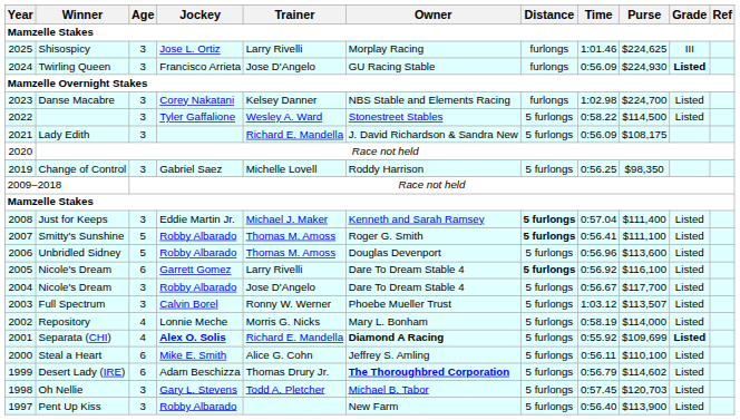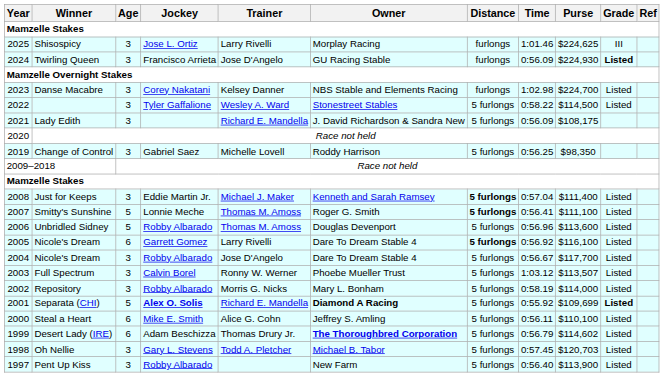 <table class="wikitable sortable" style="font-size:95%">
 <tr>
 <th>Year</th>
 <th>Winner</th>
 <th>Age</th>
 <th>Jockey</th>
 <th>Trainer</th>
 <th>Owner</th>
 <th>Distance</th>
 <th>Time</th>
 <th>Purse</th>
 <th>Grade</th>
 <th>Ref</th>
 </tr>
 <tr style="font-size:90%; background-color:white">
 <td align="left" colspan=11><strong>Mamzelle  Stakes</strong></td>
 </tr>
 <tr style="font-size:90%; background-color:lightcyan">
 <td align=center>2025</td>
 <td>Shisospicy</td>
 <td align=center>3</td>
 <td><a href='#'>Jose L. Ortiz</a></td>
 <td>Larry Rivelli</td>
 <td>Morplay Racing</td>
 <td align=center> furlongs</td>
 <td align=center>1:01.46</td>
 <td align=center>$224,625</td>
 <td align=center>III</td>
 <td></td>
 </tr>
 <tr style="font-size:90%; background-color:lightcyan">
 <td align=center>2024</td>
 <td>Twirling Queen</td>
 <td align=center>3</td>
 <td>Francisco Arrieta</td>
 <td>Jose D'Angelo</td>
 <td>GU Racing Stable</td>
 <td align=center> furlongs</td>
 <td align=center>0:56.09</td>
 <td align=center>$224,930</td>
 <td align=center><strong>Listed</strong></td>
 <td></td>
 </tr>
 <tr style="font-size:90%; background-color:white">
 <td align="left" colspan=11><strong>Mamzelle Overnight Stakes</strong></td>
 </tr>
 <tr style="font-size:90%; background-color:lightcyan">
 <td align=center>2023</td>
 <td>Danse Macabre</td>
 <td align=center>3</td>
 <td><a href='#'>Corey Nakatani</a></td>
 <td>Kelsey Danner</td>
 <td>NBS Stable and Elements Racing</td>
 <td align=center> furlongs</td>
 <td align=center>1:02.98</td>
 <td align=center>$224,700</td>
 <td align=center>Listed</td>
 <td></td>
 </tr>
 <tr style="font-size:90%; background-color:lightcyan">
 <td align=center>2022</td>
 <td></td>
 <td align=center>3</td>
 <td><a href='#'>Tyler Gaffalione</a></td>
 <td><a href='#'>Wesley A. Ward</a></td>
 <td><a href='#'>Stonestreet Stables</a></td>
 <td align=center>5 furlongs</td>
 <td align=center>0:58.22</td>
 <td align=center>$114,500</td>
 <td align=center>Listed</td>
 <td></td>
 </tr>
 <tr style="font-size:90%; background-color:lightcyan">
 <td align=center>2021</td>
 <td>Lady Edith</td>
 <td align=center>3</td>
 <td></td>
 <td><a href='#'>Richard E. Mandella</a></td>
 <td>J. David Richardson & Sandra New</td>
 <td align=center>5 furlongs</td>
 <td align=center>0:56.09</td>
 <td align=center>$108,175</td>
 <td align=center></td>
 <td></td>
 </tr>
 <tr style="font-size:90%; background-color:white">
 <td align="center">2020</td>
 <td align="center" colspan=10><em>Race not held</em></td>
 </tr>
 <tr style="font-size:90%; background-color:lightcyan">
 <td align=center>2019</td>
 <td>Change of Control</td>
 <td align=center>3</td>
 <td>Gabriel Saez</td>
 <td>Michelle Lovell</td>
 <td>Roddy Harrison</td>
 <td align=center>5 furlongs</td>
 <td align=center>0:56.25</td>
 <td align=center>$98,350</td>
 <td align=center></td>
 <td></td>
 </tr>
 <tr style="font-size:90%; background-color:white">
 <td align="left" colspan=2>2009–2018</td>
 <td align="center" colspan=9><em>Race not held</em></td>
 </tr>
 <tr style="font-size:90%; background-color:white">
 <td align="left" colspan=11><strong>Mamzelle  Stakes</strong></td>
 </tr>
 <tr style="font-size:90%; background-color:lightcyan">
 <td align=center>2008</td>
 <td>Just for Keeps</td>
 <td align=center>3</td>
 <td>Eddie Martin Jr.</td>
 <td><a href='#'>Michael J. Maker</a></td>
 <td><a href='#'>Kenneth and Sarah Ramsey</a></td>
 <td align=center><strong>5 furlongs</strong></td>
 <td align=center>0:57.04</td>
 <td align=center>$111,400</td>
 <td align=center>Listed</td>
 <td></td>
 </tr>
 <tr style="font-size:90%; background-color:lightcyan">
 <td align=center>2007</td>
 <td>Smitty's Sunshine</td>
 <td align=center>5</td>
-<td><a href='#'>Robby Albarado</a></td>
+<td>Lonnie Meche</td>
 <td><a href='#'>Thomas M. Amoss</a></td>
 <td>Roger G. Smith</td>
 <td align=center><strong>5 furlongs</strong></td>
 <td align=center>0:56.41</td>
 <td align=center>$111,100</td>
 <td align=center>Listed</td>
 <td></td>
 </tr>
 <tr style="font-size:90%; background-color:lightcyan">
 <td align=center>2006</td>
 <td>Unbridled Sidney</td>
 <td align=center>5</td>
 <td><a href='#'>Robby Albarado</a></td>
 <td><a href='#'>Thomas M. Amoss</a></td>
 <td>Douglas Devenport</td>
 <td align=center>5 furlongs</td>
 <td align=center>0:56.96</td>
 <td align=center>$113,600</td>
 <td align=center>Listed</td>
 <td></td>
 </tr>
 <tr style="font-size:90%; background-color:lightcyan">
 <td align=center>2005</td>
 <td>Nicole's Dream</td>
 <td align=center>6</td>
 <td><a href='#'>Garrett Gomez</a></td>
 <td>Larry Rivelli</td>
 <td>Dare To Dream Stable 4</td>
 <td align=center><strong>5 furlongs</strong></td>
 <td align=center>0:56.92</td>
 <td align=center>$116,100</td>
 <td align=center>Listed</td>
 <td></td>
 </tr>
 <tr style="font-size:90%; background-color:lightcyan">
 <td align=center>2004</td>
 <td>Nicole's Dream</td>
 <td align=center>3</td>
 <td><a href='#'>Robby Albarado</a></td>
 <td>Jose D'Angelo</td>
 <td>Dare To Dream Stable 4</td>
 <td align=center>5 furlongs</td>
 <td align=center>0:56.67</td>
 <td align=center>$117,700</td>
 <td align=center>Listed</td>
 <td></td>
 </tr>
 <tr style="font-size:90%; background-color:lightcyan">
 <td align=center>2003</td>
 <td>Full Spectrum</td>
 <td align=center>3</td>
 <td><a href='#'>Calvin Borel</a></td>
 <td>Ronny W. Werner</td>
 <td>Phoebe Mueller Trust</td>
 <td align=center>5 furlongs</td>
 <td align=center>1:03.12</td>
 <td align=center>$113,507</td>
 <td align=center>Listed</td>
 <td></td>
 </tr>
 <tr style="font-size:90%; background-color:lightcyan">
 <td align=center>2002</td>
 <td>Repository</td>
-<td align=center>4</td>
-<td>Lonnie Meche</td>
+<td align=center>3</td>
+<td><a href='#'>Robby Albarado</a></td>
 <td>Morris G. Nicks</td>
 <td>Mary L. Bonham</td>
 <td align=center>5 furlongs</td>
 <td align=center>0:58.19</td>
 <td align=center>$114,000</td>
 <td align=center>Listed</td>
 <td></td>
 </tr>
 <tr style="font-size:90%; background-color:lightcyan">
 <td align=center>2001</td>
 <td>Separata (<a href='#'>CHI</a>)</td>
-<td align=center>4</td>
+<td align=center>5</td>
 <td><strong><a href='#'>Alex O. Solis</a></strong></td>
 <td><a href='#'>Richard E. Mandella</a></td>
 <td><strong>Diamond A Racing</strong></td>
 <td align=center>5 furlongs</td>
 <td align=center>0:55.92</td>
 <td align=center>$109,699</td>
 <td align=center><strong>Listed</strong></td>
 <td></td>
 </tr>
 <tr style="font-size:90%; background-color:lightcyan">
 <td align=center>2000</td>
 <td>Steal a Heart</td>
 <td align=center>6</td>
 <td><a href='#'>Mike E. Smith</a></td>
 <td>Alice G. Cohn</td>
 <td>Jeffrey S. Amling</td>
 <td align=center>5 furlongs</td>
 <td align=center>0:56.11</td>
 <td align=center>$110,100</td>
 <td align=center>Listed</td>
 <td></td>
 </tr>
 <tr style="font-size:90%; background-color:lightcyan">
 <td align=center>1999</td>
 <td>Desert Lady (<a href='#'>IRE</a>)</td>
 <td align=center>6</td>
 <td>Adam Beschizza</td>
 <td>Thomas Drury Jr.</td>
 <td><strong><a href='#'>The Thoroughbred Corporation</a></strong></td>
 <td align=center>5 furlongs</td>
 <td align=center>0:56.79</td>
 <td align=center>$114,602</td>
 <td align=center>Listed</td>
 <td></td>
 </tr>
 <tr style="font-size:90%; background-color:lightcyan">
 <td align=center>1998</td>
 <td>Oh Nellie</td>
 <td align=center>3</td>
 <td><a href='#'>Gary L. Stevens</a></td>
 <td><a href='#'>Todd A. Pletcher</a></td>
 <td><a href='#'>Michael B. Tabor</a></td>
 <td align=center>5 furlongs</td>
 <td align=center>0:57.45</td>
 <td align=center>$120,703</td>
 <td align=center>Listed</td>
 <td></td>
 </tr>
 <tr style="font-size:90%; background-color:lightcyan">
 <td align=center>1997</td>
 <td>Pent Up Kiss</td>
 <td align=center>3</td>
 <td><a href='#'>Robby Albarado</a></td>
 <td></td>
 <td>New Farm</td>
 <td align=center>5 furlongs</td>
 <td align=center>0:56.40</td>
 <td align=center>$113,900</td>
 <td align=center>Listed</td>
 <td></td>
 </tr>
 </table>
